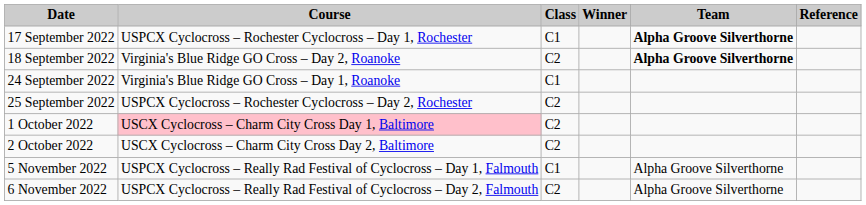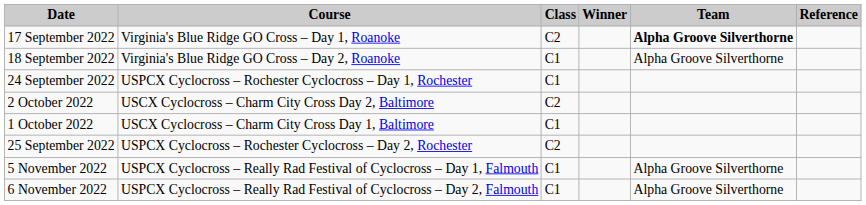 <table class="wikitable sortable alternance ">
 <tr>
 <th scope="col" style="background-color:#CCCCCC;">Date</th>
 <th scope="col" style="background-color:#CCCCCC;">Course</th>
 <th scope="col" style="background-color:#CCCCCC;">Class</th>
 <th scope="col" style="background-color:#CCCCCC;">Winner</th>
 <th scope="col" style="background-color:#CCCCCC;">Team</th>
 <th scope="col" style="background-color:#CCCCCC;">Reference</th>
 </tr>
 <tr>
 <td>17 September 2022</td>
-<td> USPCX Cyclocross – Rochester Cyclocross – Day 1, <a href='#'>Rochester</a></td>
-<td>C1</td>
+<td> Virginia's Blue Ridge GO Cross – Day 1, <a href='#'>Roanoke</a></td>
+<td>C2</td>
 <td></td>
 <td><strong>Alpha Groove Silverthorne</strong></td>
 <td></td>
 </tr>
 <tr>
 <td>18 September 2022</td>
 <td> Virginia's Blue Ridge GO Cross – Day 2, <a href='#'>Roanoke</a></td>
-<td>C2</td>
+<td>C1</td>
 <td></td>
-<td><strong>Alpha Groove Silverthorne</strong></td>
+<td>Alpha Groove Silverthorne</td>
 <td></td>
 </tr>
 <tr>
 <td>24 September 2022</td>
-<td> Virginia's Blue Ridge GO Cross – Day 1, <a href='#'>Roanoke</a></td>
+<td> USPCX Cyclocross – Rochester Cyclocross – Day 1, <a href='#'>Rochester</a></td>
+<td>C1</td>
+<td></td>
+<td></td>
+<td></td>
+</tr>
+<tr>
+<td>2 October 2022</td>
+<td> USCX Cyclocross – Charm City Cross Day 2, <a href='#'>Baltimore</a></td>
+<td>C2</td>
+<td></td>
+<td></td>
+<td></td>
+</tr>
+<tr>
+<td>1 October 2022</td>
+<td> USCX Cyclocross – Charm City Cross Day 1, <a href='#'>Baltimore</a></td>
 <td>C1</td>
 <td></td>
 <td></td>
 <td></td>
 </tr>
 <tr>
 <td>25 September 2022</td>
 <td> USPCX Cyclocross – Rochester Cyclocross – Day 2, <a href='#'>Rochester</a></td>
-<td>C2</td>
-<td></td>
-<td></td>
-<td></td>
-</tr>
-<tr>
-<td>1 October 2022</td>
-<td style="background: pink;"> USCX Cyclocross – Charm City Cross Day 1, <a href='#'>Baltimore</a></td>
-<td>C2</td>
-<td></td>
-<td></td>
-<td></td>
-</tr>
-<tr>
-<td>2 October 2022</td>
-<td> USCX Cyclocross – Charm City Cross Day 2, <a href='#'>Baltimore</a></td>
 <td>C2</td>
 <td></td>
 <td></td>
 <td></td>
 </tr>
 <tr>
 <td>5 November 2022</td>
 <td> USPCX Cyclocross – Really Rad Festival of Cyclocross – Day 1, <a href='#'>Falmouth</a></td>
 <td>C1</td>
 <td></td>
 <td>Alpha Groove Silverthorne</td>
 <td></td>
 </tr>
 <tr>
 <td>6 November 2022</td>
 <td> USPCX Cyclocross – Really Rad Festival of Cyclocross – Day 2, <a href='#'>Falmouth</a></td>
-<td>C2</td>
+<td>C1</td>
 <td></td>
 <td>Alpha Groove Silverthorne</td>
 <td></td>
 </tr>
 </table>
